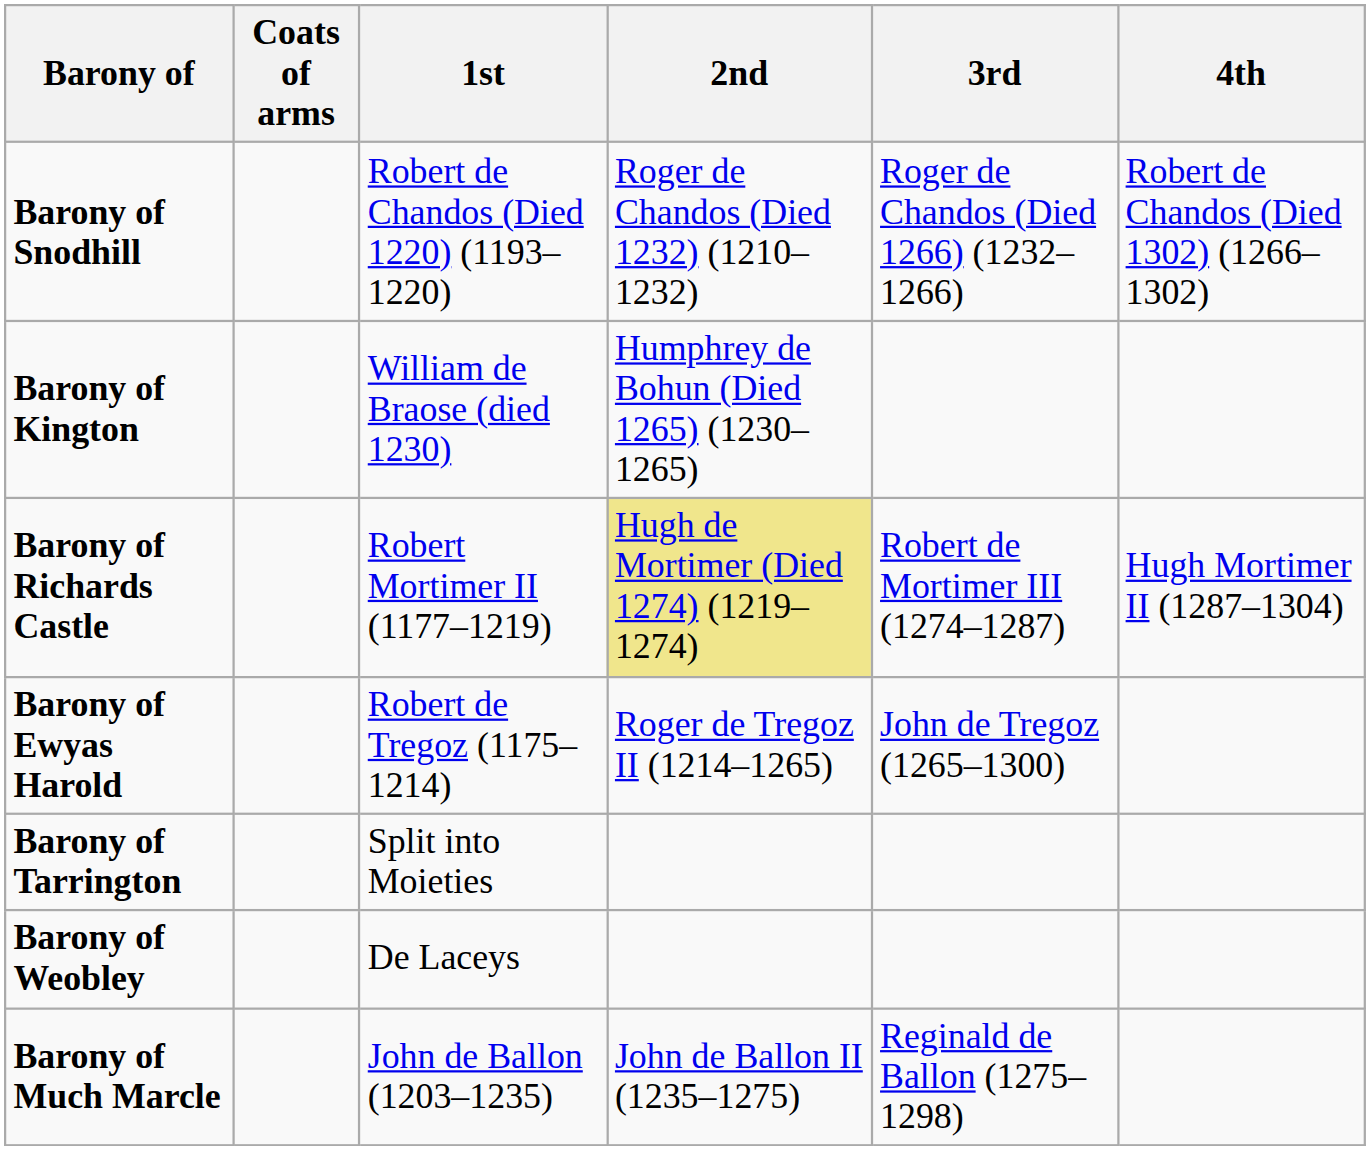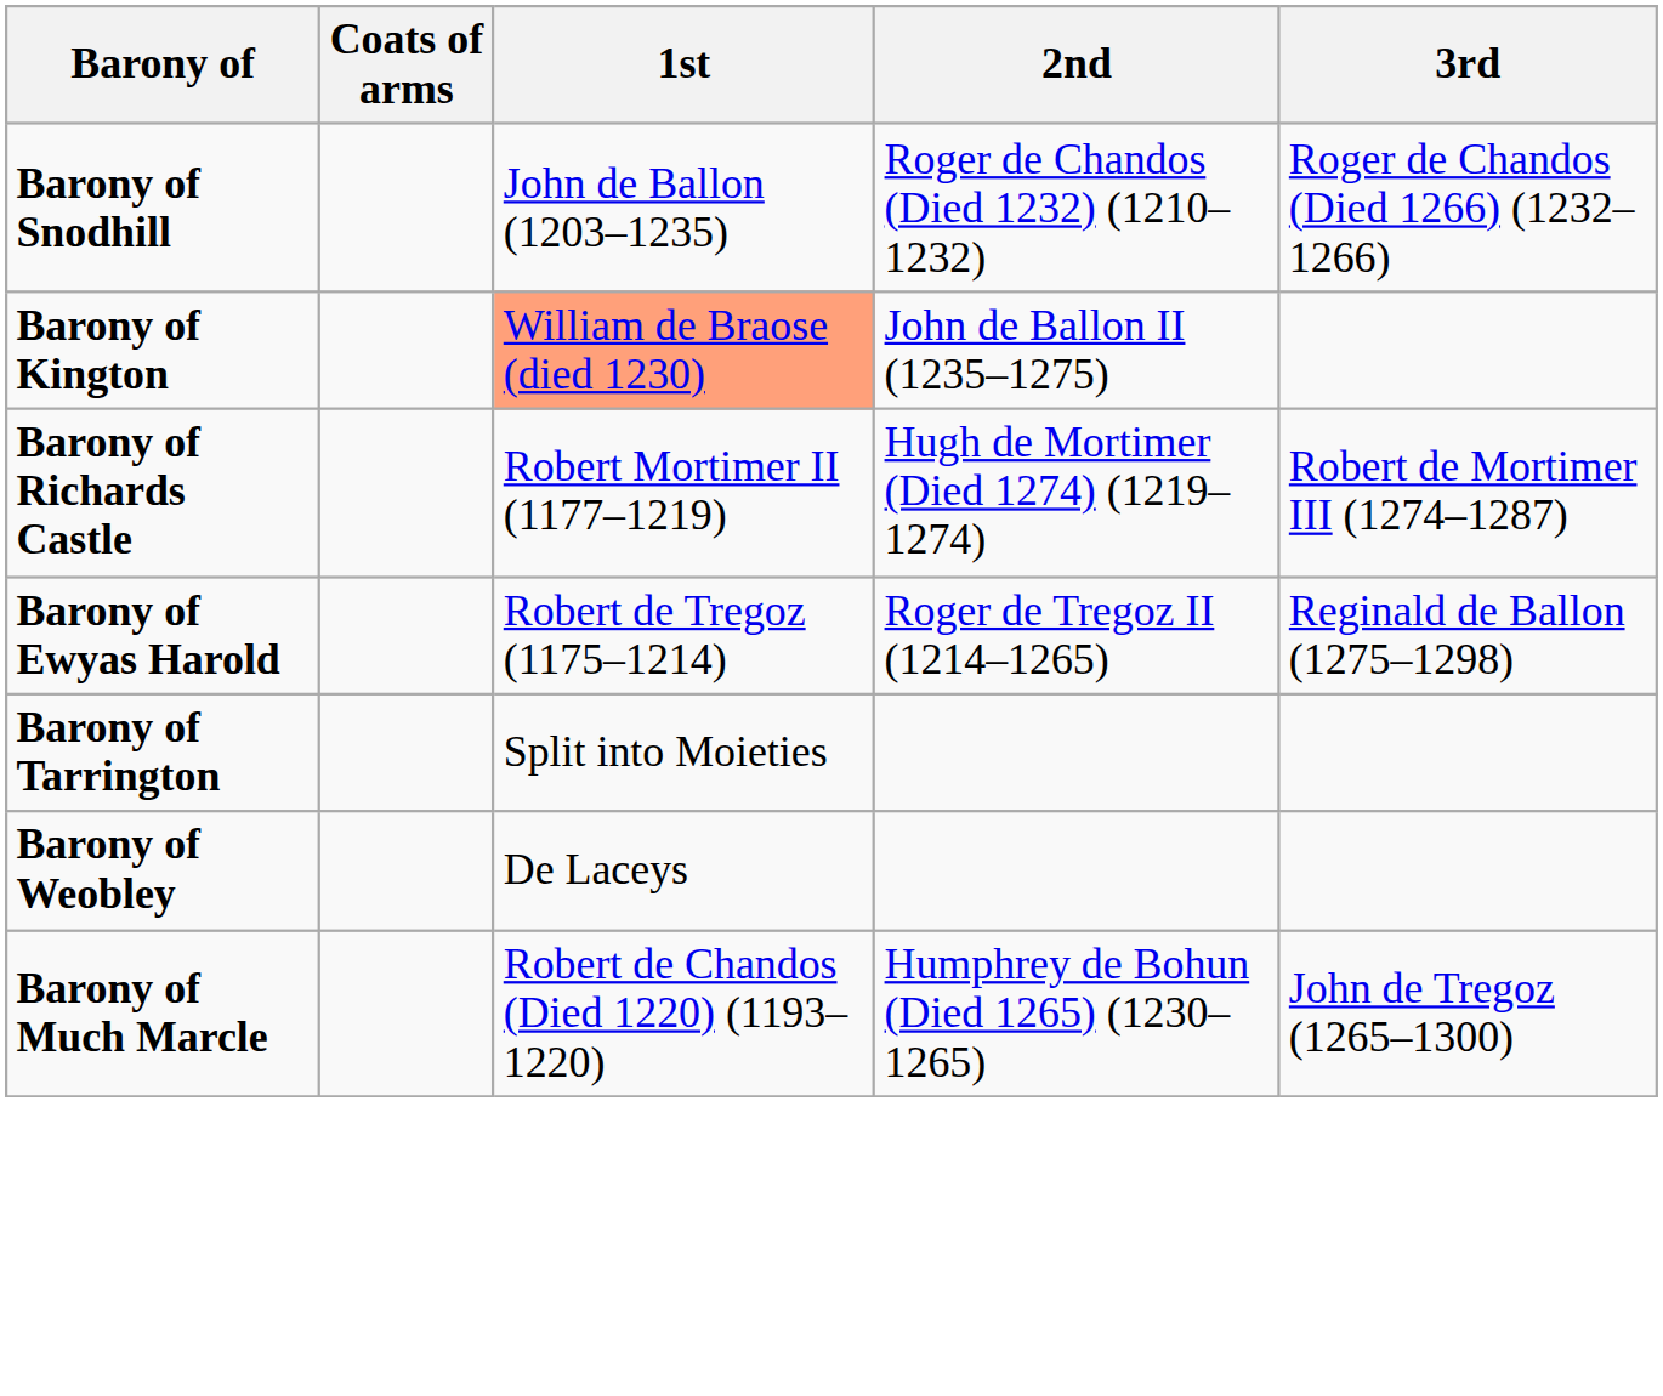 <table class="wikitable">
 <tr>
 <th>Barony of</th>
 <th>Coats of arms</th>
 <th>1st</th>
 <th>2nd</th>
 <th>3rd</th>
-<th>4th</th>
 </tr>
 <tr>
 <td><strong>Barony of Snodhill</strong></td>
 <td></td>
-<td><a href='#'>Robert de Chandos (Died 1220)</a> (1193–1220)</td>
+<td><a href='#'>John de Ballon</a> (1203–1235)</td>
 <td><a href='#'>Roger de Chandos (Died 1232)</a> (1210–1232)</td>
 <td><a href='#'>Roger de Chandos (Died 1266)</a> (1232–1266)</td>
-<td><a href='#'>Robert de Chandos (Died 1302)</a> (1266–1302)</td>
 </tr>
 <tr>
 <td><strong>Barony of Kington</strong></td>
 <td></td>
-<td><a href='#'>William de Braose (died 1230)</a></td>
-<td><a href='#'>Humphrey de Bohun (Died 1265)</a> (1230–1265)</td>
-<td></td>
+<td style="background: lightsalmon;"><a href='#'>William de Braose (died 1230)</a></td>
+<td><a href='#'>John de Ballon II</a> (1235–1275)</td>
 <td></td>
 </tr>
 <tr>
 <td><strong>Barony of Richards Castle</strong></td>
 <td></td>
 <td><a href='#'>Robert Mortimer II</a> (1177–1219)</td>
-<td style="background: khaki;"><a href='#'>Hugh de Mortimer (Died 1274)</a> (1219–1274)</td>
+<td><a href='#'>Hugh de Mortimer (Died 1274)</a> (1219–1274)</td>
 <td><a href='#'>Robert de Mortimer III</a> (1274–1287)</td>
-<td><a href='#'>Hugh Mortimer II</a> (1287–1304)</td>
 </tr>
 <tr>
 <td><strong>Barony of Ewyas Harold</strong></td>
 <td></td>
 <td><a href='#'>Robert de Tregoz</a> (1175–1214)</td>
 <td><a href='#'>Roger de Tregoz II</a> (1214–1265)</td>
-<td><a href='#'>John de Tregoz</a> (1265–1300)</td>
-<td></td>
+<td><a href='#'>Reginald de Ballon</a> (1275–1298)</td>
 </tr>
 <tr>
 <td><strong>Barony of Tarrington</strong></td>
 <td></td>
 <td>Split into Moieties</td>
-<td></td>
 <td></td>
 <td></td>
 </tr>
 <tr>
 <td><strong>Barony of Weobley</strong></td>
 <td></td>
 <td>De Laceys</td>
 <td></td>
 <td></td>
-<td></td>
 </tr>
 <tr>
 <td><strong>Barony of Much Marcle</strong></td>
 <td></td>
-<td><a href='#'>John de Ballon</a> (1203–1235)</td>
-<td><a href='#'>John de Ballon II</a> (1235–1275)</td>
-<td><a href='#'>Reginald de Ballon</a> (1275–1298)</td>
-<td></td>
+<td><a href='#'>Robert de Chandos (Died 1220)</a> (1193–1220)</td>
+<td><a href='#'>Humphrey de Bohun (Died 1265)</a> (1230–1265)</td>
+<td><a href='#'>John de Tregoz</a> (1265–1300)</td>
 </tr>
 </table>
